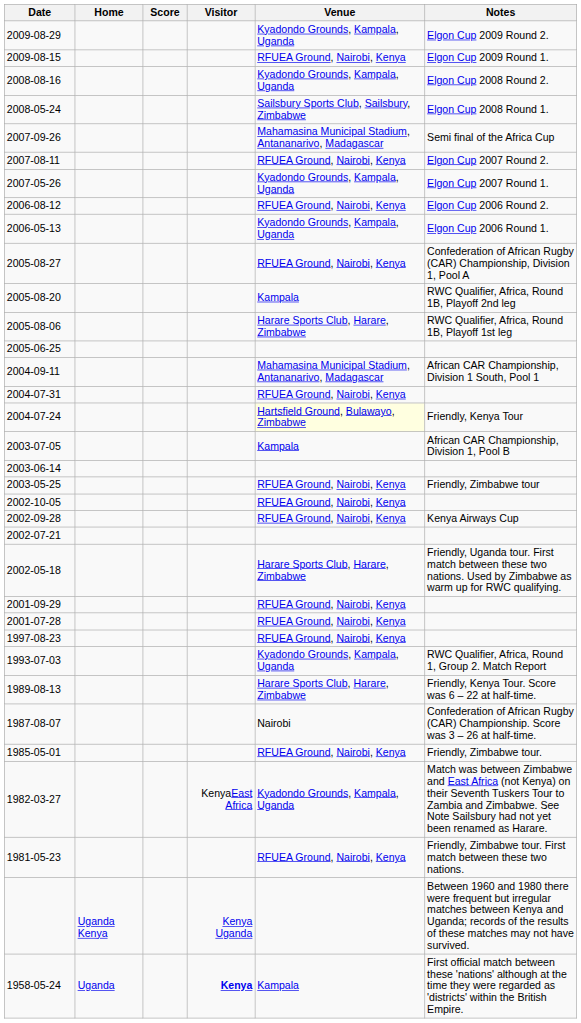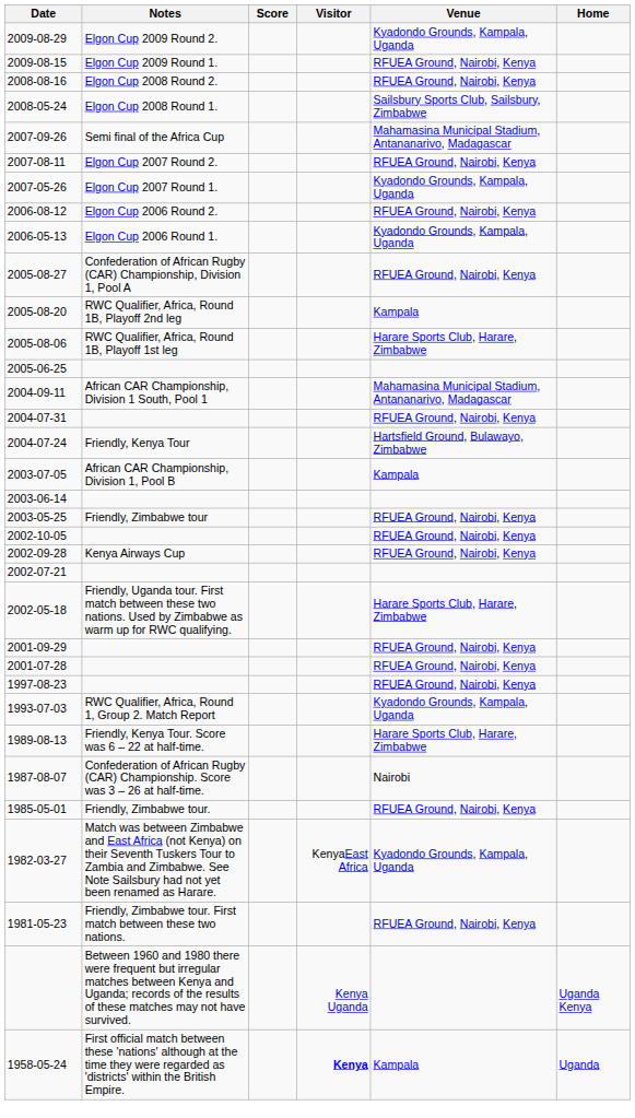 <table class="wikitable sortable">
 <tr>
 <th width="100">Date</th>
-<th width="95">Home</th>
+<th>Notes</th>
 <th width="60">Score</th>
 <th width="95">Visitor</th>
 <th width="250">Venue</th>
-<th>Notes</th>
+<th width="95">Home</th>
 </tr>
 <tr>
 <td>2009-08-29</td>
-<td><strong></strong></td>
+<td><a href='#'>Elgon Cup</a> 2009 Round 2.</td>
 <td></td>
 <td align="right"></td>
 <td><a href='#'>Kyadondo Grounds</a>, <a href='#'>Kampala</a>, <a href='#'>Uganda</a></td>
-<td><a href='#'>Elgon Cup</a> 2009 Round 2.</td>
+<td><strong></strong></td>
 </tr>
 <tr>
 <td>2009-08-15</td>
-<td><strong></strong></td>
+<td><a href='#'>Elgon Cup</a> 2009 Round 1.</td>
 <td></td>
 <td align="right"></td>
 <td><a href='#'>RFUEA Ground</a>, <a href='#'>Nairobi</a>, <a href='#'>Kenya</a></td>
-<td><a href='#'>Elgon Cup</a> 2009 Round 1.</td>
+<td><strong></strong></td>
 </tr>
 <tr>
 <td>2008-08-16</td>
+<td><a href='#'>Elgon Cup</a> 2008 Round 2.</td>
+<td></td>
+<td align="right"></td>
+<td><a href='#'>RFUEA Ground</a>, <a href='#'>Nairobi</a>, <a href='#'>Kenya</a></td>
 <td><strong></strong></td>
+</tr>
+<tr>
+<td>2008-05-24</td>
+<td><a href='#'>Elgon Cup</a> 2008 Round 1.</td>
+<td></td>
+<td align="right"></td>
+<td><a href='#'>Sailsbury Sports Club</a>, <a href='#'>Sailsbury</a>, <a href='#'>Zimbabwe</a></td>
+<td><strong></strong></td>
+</tr>
+<tr>
+<td>2007-09-26</td>
+<td>Semi final of the Africa Cup</td>
+<td></td>
+<td align="right"></td>
+<td><a href='#'>Mahamasina Municipal Stadium</a>, <a href='#'>Antananarivo</a>, <a href='#'>Madagascar</a></td>
+<td><strong></strong></td>
+</tr>
+<tr>
+<td>2007-08-11</td>
+<td><a href='#'>Elgon Cup</a> 2007 Round 2.</td>
+<td></td>
+<td align="right"></td>
+<td><a href='#'>RFUEA Ground</a>, <a href='#'>Nairobi</a>, <a href='#'>Kenya</a></td>
+<td><strong></strong></td>
+</tr>
+<tr>
+<td>2007-05-26</td>
+<td><a href='#'>Elgon Cup</a> 2007 Round 1.</td>
 <td></td>
 <td align="right"></td>
 <td><a href='#'>Kyadondo Grounds</a>, <a href='#'>Kampala</a>, <a href='#'>Uganda</a></td>
-<td><a href='#'>Elgon Cup</a> 2008 Round 2.</td>
-</tr>
-<tr>
-<td>2008-05-24</td>
 <td><strong></strong></td>
-<td></td>
-<td align="right"></td>
-<td><a href='#'>Sailsbury Sports Club</a>, <a href='#'>Sailsbury</a>, <a href='#'>Zimbabwe</a></td>
-<td><a href='#'>Elgon Cup</a> 2008 Round 1.</td>
-</tr>
-<tr>
-<td>2007-09-26</td>
-<td><strong></strong></td>
-<td></td>
-<td align="right"></td>
-<td><a href='#'>Mahamasina Municipal Stadium</a>, <a href='#'>Antananarivo</a>, <a href='#'>Madagascar</a></td>
-<td>Semi final of the Africa Cup</td>
-</tr>
-<tr>
-<td>2007-08-11</td>
-<td><strong></strong></td>
-<td></td>
-<td align="right"></td>
-<td><a href='#'>RFUEA Ground</a>, <a href='#'>Nairobi</a>, <a href='#'>Kenya</a></td>
-<td><a href='#'>Elgon Cup</a> 2007 Round 2.</td>
-</tr>
-<tr>
-<td>2007-05-26</td>
-<td><strong></strong></td>
-<td></td>
-<td align="right"></td>
-<td><a href='#'>Kyadondo Grounds</a>, <a href='#'>Kampala</a>, <a href='#'>Uganda</a></td>
-<td><a href='#'>Elgon Cup</a> 2007 Round 1.</td>
 </tr>
 <tr>
 <td>2006-08-12</td>
-<td></td>
+<td><a href='#'>Elgon Cup</a> 2006 Round 2.</td>
 <td></td>
 <td align="right"><strong></strong></td>
 <td><a href='#'>RFUEA Ground</a>, <a href='#'>Nairobi</a>, <a href='#'>Kenya</a></td>
-<td><a href='#'>Elgon Cup</a> 2006 Round 2.</td>
+<td></td>
 </tr>
 <tr>
 <td>2006-05-13</td>
-<td><em></em></td>
+<td><a href='#'>Elgon Cup</a> 2006 Round 1.</td>
 <td></td>
 <td align="right"><em></em></td>
 <td><a href='#'>Kyadondo Grounds</a>, <a href='#'>Kampala</a>, <a href='#'>Uganda</a></td>
-<td><a href='#'>Elgon Cup</a> 2006 Round 1.</td>
+<td><em></em></td>
 </tr>
 <tr>
 <td>2005-08-27</td>
-<td></td>
+<td>Confederation of African Rugby (CAR) Championship, Division 1, Pool A</td>
 <td></td>
 <td align="right"><strong></strong></td>
 <td><a href='#'>RFUEA Ground</a>, <a href='#'>Nairobi</a>, <a href='#'>Kenya</a></td>
-<td>Confederation of African Rugby (CAR) Championship, Division 1, Pool A</td>
+<td></td>
 </tr>
 <tr>
 <td>2005-08-20</td>
-<td><strong></strong></td>
+<td>RWC Qualifier, Africa, Round 1B, Playoff 2nd leg</td>
 <td></td>
 <td align="right"></td>
 <td><a href='#'>Kampala</a></td>
-<td>RWC Qualifier, Africa, Round 1B, Playoff 2nd leg</td>
+<td><strong></strong></td>
 </tr>
 <tr>
 <td>2005-08-06</td>
-<td><strong></strong></td>
+<td>RWC Qualifier, Africa, Round 1B, Playoff 1st leg</td>
 <td></td>
 <td align="right"></td>
 <td><a href='#'>Harare Sports Club</a>, <a href='#'>Harare</a>, <a href='#'>Zimbabwe</a></td>
-<td>RWC Qualifier, Africa, Round 1B, Playoff 1st leg</td>
+<td><strong></strong></td>
 </tr>
 <tr>
 <td>2005-06-25</td>
 <td></td>
 <td></td>
 <td align="right"><strong></strong></td>
 <td></td>
 <td></td>
 </tr>
 <tr>
 <td>2004-09-11</td>
-<td><strong></strong></td>
+<td>African CAR Championship, Division 1 South, Pool 1</td>
 <td></td>
 <td align="right"></td>
 <td><a href='#'>Mahamasina Municipal Stadium</a>, <a href='#'>Antananarivo</a>, <a href='#'>Madagascar</a></td>
-<td>African CAR Championship, Division 1 South, Pool 1</td>
+<td><strong></strong></td>
 </tr>
 <tr>
 <td>2004-07-31</td>
-<td><strong></strong></td>
+<td></td>
 <td></td>
 <td align="right"></td>
 <td><a href='#'>RFUEA Ground</a>, <a href='#'>Nairobi</a>, <a href='#'>Kenya</a></td>
-<td></td>
+<td><strong></strong></td>
 </tr>
 <tr>
 <td>2004-07-24</td>
-<td><strong></strong></td>
+<td>Friendly, Kenya Tour</td>
 <td></td>
 <td align="right"></td>
-<td style="background: lightyellow;"><a href='#'>Hartsfield Ground</a>, <a href='#'>Bulawayo</a>, <a href='#'>Zimbabwe</a></td>
-<td>Friendly, Kenya Tour</td>
+<td><a href='#'>Hartsfield Ground</a>, <a href='#'>Bulawayo</a>, <a href='#'>Zimbabwe</a></td>
+<td><strong></strong></td>
 </tr>
 <tr>
 <td>2003-07-05</td>
-<td></td>
+<td>African CAR Championship, Division 1, Pool B</td>
 <td></td>
 <td align="right"></td>
 <td><a href='#'>Kampala</a></td>
-<td>African CAR Championship, Division 1, Pool B</td>
+<td></td>
 </tr>
 <tr>
 <td>2003-06-14</td>
 <td></td>
 <td></td>
 <td align="right"><strong></strong></td>
 <td></td>
 <td></td>
 </tr>
 <tr>
 <td>2003-05-25</td>
-<td><strong></strong></td>
+<td>Friendly, Zimbabwe tour</td>
 <td></td>
 <td align="right"></td>
 <td><a href='#'>RFUEA Ground</a>, <a href='#'>Nairobi</a>, <a href='#'>Kenya</a></td>
-<td>Friendly, Zimbabwe tour</td>
+<td><strong></strong></td>
 </tr>
 <tr>
 <td>2002-10-05</td>
 <td></td>
 <td></td>
 <td align="right"><strong></strong></td>
 <td><a href='#'>RFUEA Ground</a>, <a href='#'>Nairobi</a>, <a href='#'>Kenya</a></td>
 <td></td>
 </tr>
 <tr>
 <td>2002-09-28</td>
-<td><strong></strong></td>
+<td>Kenya Airways Cup</td>
 <td></td>
 <td align="right"></td>
 <td><a href='#'>RFUEA Ground</a>, <a href='#'>Nairobi</a>, <a href='#'>Kenya</a></td>
-<td>Kenya Airways Cup</td>
+<td><strong></strong></td>
 </tr>
 <tr>
 <td>2002-07-21</td>
 <td></td>
 <td></td>
 <td align="right"><strong></strong></td>
 <td></td>
 <td></td>
 </tr>
 <tr>
 <td>2002-05-18</td>
-<td><strong></strong></td>
+<td>Friendly, Uganda tour.  First match between these two nations.  Used by Zimbabwe as warm up for RWC qualifying.</td>
 <td></td>
 <td align="right"></td>
 <td><a href='#'>Harare Sports Club</a>, <a href='#'>Harare</a>, <a href='#'>Zimbabwe</a></td>
-<td>Friendly, Uganda tour.  First match between these two nations.  Used by Zimbabwe as warm up for RWC qualifying.</td>
+<td><strong></strong></td>
 </tr>
 <tr>
 <td>2001-09-29</td>
-<td><strong></strong></td>
+<td></td>
 <td></td>
 <td align="right"></td>
 <td><a href='#'>RFUEA Ground</a>, <a href='#'>Nairobi</a>, <a href='#'>Kenya</a></td>
+<td><strong></strong></td>
+</tr>
+<tr>
+<td>2001-07-28</td>
+<td></td>
+<td></td>
+<td align="right"></td>
+<td><a href='#'>RFUEA Ground</a>, <a href='#'>Nairobi</a>, <a href='#'>Kenya</a></td>
+<td><strong></strong></td>
+</tr>
+<tr>
+<td>1997-08-23</td>
+<td></td>
+<td></td>
+<td align="right"></td>
+<td><a href='#'>RFUEA Ground</a>, <a href='#'>Nairobi</a>, <a href='#'>Kenya</a></td>
+<td><strong></strong></td>
+</tr>
+<tr>
+<td>1993-07-03</td>
+<td>RWC Qualifier, Africa, Round 1, Group 2. Match Report</td>
+<td></td>
+<td align="right"><strong></strong></td>
+<td><a href='#'>Kyadondo Grounds</a>, <a href='#'>Kampala</a>, <a href='#'>Uganda</a></td>
 <td></td>
 </tr>
 <tr>
-<td>2001-07-28</td>
-<td><strong></strong></td>
+<td>1989-08-13</td>
+<td>Friendly, Kenya Tour. Score was 6 – 22 at half-time.</td>
+<td></td>
+<td align="right"><strong></strong></td>
+<td><a href='#'>Harare Sports Club</a>, <a href='#'>Harare</a>, <a href='#'>Zimbabwe</a></td>
+<td></td>
+</tr>
+<tr>
+<td>1987-08-07</td>
+<td>Confederation of African Rugby (CAR) Championship. Score was 3 – 26 at half-time.</td>
+<td></td>
+<td align="right"><strong></strong></td>
+<td>Nairobi</td>
+<td></td>
+</tr>
+<tr>
+<td>1985-05-01</td>
+<td>Friendly, Zimbabwe tour.</td>
 <td></td>
 <td align="right"></td>
 <td><a href='#'>RFUEA Ground</a>, <a href='#'>Nairobi</a>, <a href='#'>Kenya</a></td>
-<td></td>
+<td><strong></strong></td>
 </tr>
 <tr>
-<td>1997-08-23</td>
+<td>1982-03-27</td>
+<td>Match was between Zimbabwe and  <a href='#'>East Africa</a> (not Kenya) on their Seventh Tuskers Tour to Zambia and Zimbabwe.  See Note Sailsbury had not yet been renamed as Harare.</td>
+<td></td>
+<td align="right"><span>Kenya</span><a href='#'>East Africa</a></td>
+<td><a href='#'>Kyadondo Grounds</a>, <a href='#'>Kampala</a>, <a href='#'>Uganda</a></td>
 <td><strong></strong></td>
+</tr>
+<tr>
+<td>1981-05-23</td>
+<td>Friendly, Zimbabwe tour.  First match between these two nations.</td>
 <td></td>
-<td align="right"></td>
+<td align="right"><strong></strong></td>
 <td><a href='#'>RFUEA Ground</a>, <a href='#'>Nairobi</a>, <a href='#'>Kenya</a></td>
 <td></td>
 </tr>
-<tr>
-<td>1993-07-03</td>
-<td></td>
-<td></td>
-<td align="right"><strong></strong></td>
-<td><a href='#'>Kyadondo Grounds</a>, <a href='#'>Kampala</a>, <a href='#'>Uganda</a></td>
-<td>RWC Qualifier, Africa, Round 1, Group 2. Match Report</td>
-</tr>
-<tr>
-<td>1989-08-13</td>
-<td></td>
-<td></td>
-<td align="right"><strong></strong></td>
-<td><a href='#'>Harare Sports Club</a>, <a href='#'>Harare</a>, <a href='#'>Zimbabwe</a></td>
-<td>Friendly, Kenya Tour. Score was 6 – 22 at half-time.</td>
-</tr>
-<tr>
-<td>1987-08-07</td>
-<td></td>
-<td></td>
-<td align="right"><strong></strong></td>
-<td>Nairobi</td>
-<td>Confederation of African Rugby (CAR) Championship. Score was 3 – 26 at half-time.</td>
-</tr>
-<tr>
-<td>1985-05-01</td>
-<td><strong></strong></td>
-<td></td>
-<td align="right"></td>
-<td><a href='#'>RFUEA Ground</a>, <a href='#'>Nairobi</a>, <a href='#'>Kenya</a></td>
-<td>Friendly, Zimbabwe tour.</td>
-</tr>
-<tr>
-<td>1982-03-27</td>
-<td><strong></strong></td>
-<td></td>
-<td align="right"><span>Kenya</span><a href='#'>East Africa</a></td>
-<td><a href='#'>Kyadondo Grounds</a>, <a href='#'>Kampala</a>, <a href='#'>Uganda</a></td>
-<td>Match was between Zimbabwe and  <a href='#'>East Africa</a> (not Kenya) on their Seventh Tuskers Tour to Zambia and Zimbabwe.  See Note Sailsbury had not yet been renamed as Harare.</td>
-</tr>
-<tr>
-<td>1981-05-23</td>
-<td></td>
-<td></td>
-<td align="right"><strong></strong></td>
-<td><a href='#'>RFUEA Ground</a>, <a href='#'>Nairobi</a>, <a href='#'>Kenya</a></td>
-<td>Friendly, Zimbabwe tour.  First match between these two nations.</td>
-</tr>
 <tr class="sortbottom">
 <td></td>
-<td><br><br> <a href='#'>Uganda</a><br> <a href='#'>Kenya</a></td>
+<td>Between 1960 and 1980 there were frequent but irregular matches between Kenya and Uganda; records of the results of these matches may not have survived.</td>
 <td></td>
 <td align="right"><br><br><a href='#'>Kenya</a> <br><a href='#'>Uganda</a> </td>
 <td></td>
-<td>Between 1960 and 1980 there were frequent but irregular matches between Kenya and Uganda; records of the results of these matches may not have survived.</td>
+<td><br><br> <a href='#'>Uganda</a><br> <a href='#'>Kenya</a></td>
 </tr>
 <tr>
 <td>1958-05-24</td>
-<td> <a href='#'>Uganda</a></td>
+<td>First official match between these 'nations' although at the time they were regarded as 'districts' within the British Empire.</td>
 <td></td>
 <td align="right"><strong><a href='#'>Kenya</a></strong> </td>
 <td><a href='#'>Kampala</a></td>
-<td>First official match between these 'nations' although at the time they were regarded as 'districts' within the British Empire.</td>
+<td> <a href='#'>Uganda</a></td>
 </tr>
 </table>
